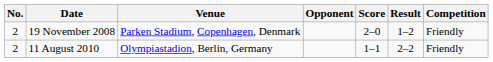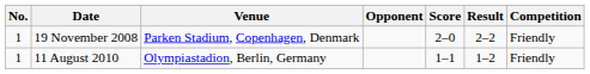 <table class="wikitable sortable">
 <tr>
 <th scope="col">No.</th>
 <th scope="col">Date</th>
 <th scope="col">Venue</th>
 <th scope="col">Opponent</th>
 <th scope="col">Score</th>
 <th scope="col">Result</th>
 <th scope="col">Competition</th>
 </tr>
 <tr>
-<td align="center">2</td>
+<td align="center">1</td>
 <td>19 November 2008</td>
 <td><a href='#'>Parken Stadium</a>, <a href='#'>Copenhagen</a>, Denmark</td>
 <td></td>
 <td align="center">2–0</td>
-<td align="center">1–2</td>
+<td align="center">2–2</td>
 <td>Friendly</td>
 </tr>
 <tr>
-<td align="center">2</td>
+<td align="center">1</td>
 <td>11 August 2010</td>
 <td><a href='#'>Olympiastadion</a>, Berlin, Germany</td>
 <td></td>
 <td align="center">1–1</td>
-<td align="center">2–2</td>
+<td align="center">1–2</td>
 <td>Friendly</td>
 </tr>
 </table>
